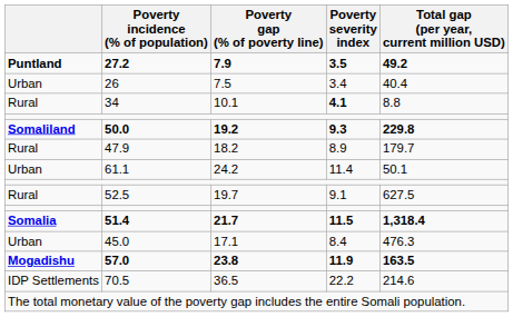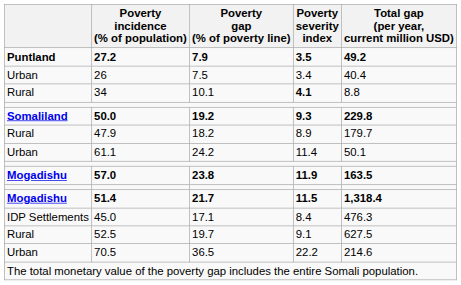 <table class="wikitable">
 <tr>
 <th></th>
 <th>Poverty<br>incidence<br>(% of population)</th>
 <th>Poverty<br>gap<br>(% of poverty line)</th>
 <th>Poverty<br>severity<br>index</th>
 <th>Total gap<br>(per year,<br>current million USD)</th>
 </tr>
 <tr>
 <td><strong>Puntland</strong></td>
 <td><strong>27.2</strong></td>
 <td><strong>7.9</strong></td>
 <td><strong>3.5</strong></td>
 <td><strong>49.2</strong></td>
 </tr>
 <tr>
 <td>Urban</td>
 <td>26</td>
 <td>7.5</td>
 <td>3.4</td>
 <td>40.4</td>
 </tr>
 <tr>
 <td>Rural</td>
 <td>34</td>
 <td>10.1</td>
 <td><strong>4.1</strong></td>
 <td>8.8</td>
 </tr>
 <tr>
 <td colspan="5"></td>
 </tr>
 <tr>
 <td><strong><a href='#'>Somaliland</a></strong></td>
 <td><strong>50.0</strong></td>
 <td><strong>19.2</strong></td>
 <td><strong>9.3</strong></td>
 <td><strong>229.8</strong></td>
 </tr>
 <tr>
 <td>Rural</td>
 <td>47.9</td>
 <td>18.2</td>
 <td>8.9</td>
 <td>179.7</td>
 </tr>
 <tr>
 <td>Urban</td>
 <td>61.1</td>
 <td>24.2</td>
 <td>11.4</td>
 <td>50.1</td>
 </tr>
 <tr>
 <td colspan="5"></td>
 </tr>
 <tr>
-<td>Rural</td>
-<td>52.5</td>
-<td>19.7</td>
-<td>9.1</td>
-<td>627.5</td>
+<td><strong><a href='#'>Mogadishu</a></strong></td>
+<td><strong>57.0</strong></td>
+<td><strong>23.8</strong></td>
+<td><strong>11.9</strong></td>
+<td><strong>163.5</strong></td>
 </tr>
 <tr>
 <td></td>
 <td></td>
 <td></td>
 <td></td>
 <td></td>
 </tr>
 <tr>
-<td><strong><a href='#'>Somalia</a></strong></td>
+<td><strong><a href='#'>Mogadishu</a></strong></td>
 <td><strong>51.4</strong></td>
 <td><strong>21.7</strong></td>
 <td><strong>11.5</strong></td>
 <td><strong>1,318.4</strong></td>
 </tr>
 <tr>
-<td>Urban</td>
+<td>IDP Settlements</td>
 <td>45.0</td>
 <td>17.1</td>
 <td>8.4</td>
 <td>476.3</td>
 </tr>
 <tr>
-<td><strong><a href='#'>Mogadishu</a></strong></td>
-<td><strong>57.0</strong></td>
-<td><strong>23.8</strong></td>
-<td><strong>11.9</strong></td>
-<td><strong>163.5</strong></td>
+<td>Rural</td>
+<td>52.5</td>
+<td>19.7</td>
+<td>9.1</td>
+<td>627.5</td>
 </tr>
 <tr>
-<td>IDP Settlements</td>
+<td>Urban</td>
 <td>70.5</td>
 <td>36.5</td>
 <td>22.2</td>
 <td>214.6</td>
 </tr>
 <tr>
 <td colspan="5">The total monetary value of the poverty gap includes the entire Somali population.</td>
 </tr>
 </table>
